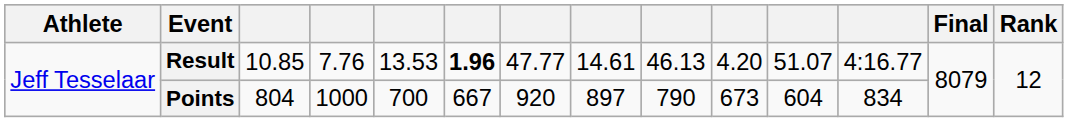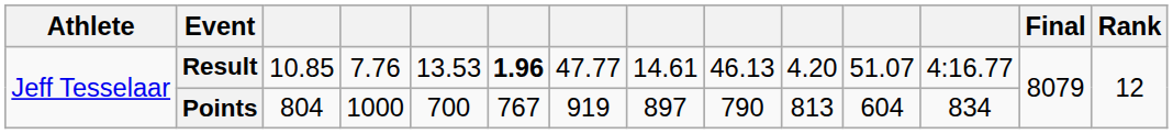 <table class=wikitable style=font-size:90%>
 <tr>
 <th>Athlete</th>
 <th>Event</th>
 <th></th>
 <th></th>
 <th></th>
 <th></th>
 <th></th>
 <th></th>
 <th></th>
 <th></th>
 <th></th>
 <th></th>
 <th>Final</th>
 <th>Rank</th>
 </tr>
 <tr align=center>
 <td rowspan=2 style=text-align:left><a href='#'>Jeff Tesselaar</a></td>
 <th style=font-size:95%>Result</th>
 <td>10.85 </td>
 <td>7.76 </td>
 <td>13.53</td>
 <td><strong>1.96</strong></td>
 <td>47.77 </td>
 <td>14.61 </td>
 <td>46.13 </td>
 <td>4.20</td>
 <td>51.07 </td>
 <td>4:16.77</td>
 <td rowspan=2>8079 </td>
 <td rowspan=2>12</td>
 </tr>
 <tr align=center>
 <th style=font-size:95%>Points</th>
 <td>804</td>
 <td>1000</td>
 <td>700</td>
-<td>667</td>
-<td>920</td>
+<td>767</td>
+<td>919</td>
 <td>897</td>
 <td>790</td>
-<td>673</td>
+<td>813</td>
 <td>604</td>
 <td>834</td>
 </tr>
 </table>
